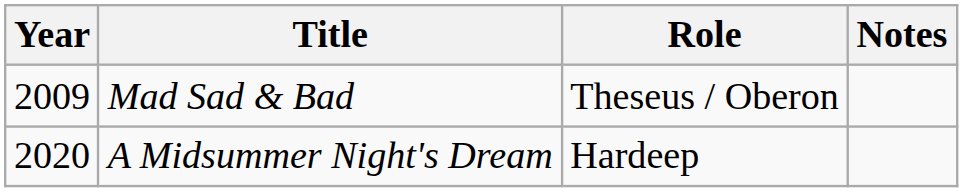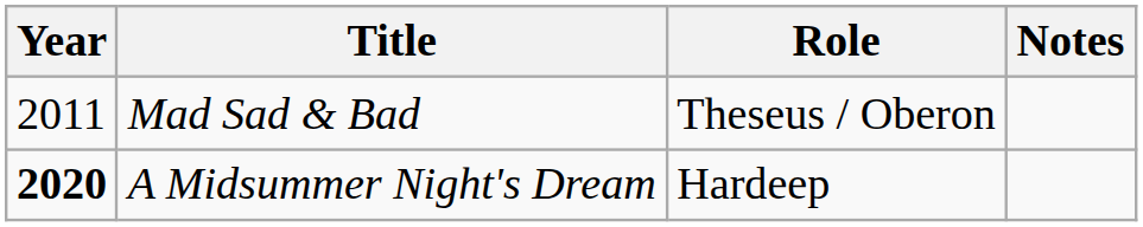 <table class="wikitable">
 <tr>
 <th>Year</th>
 <th>Title</th>
 <th>Role</th>
 <th>Notes</th>
 </tr>
 <tr>
-<td>2009</td>
+<td>2011</td>
 <td><em>Mad Sad & Bad</em></td>
 <td>Theseus / Oberon</td>
 <td></td>
 </tr>
 <tr>
-<td>2020</td>
+<td><strong>2020</strong></td>
 <td><em>A Midsummer Night's Dream</em></td>
 <td>Hardeep</td>
 <td></td>
 </tr>
 </table>
